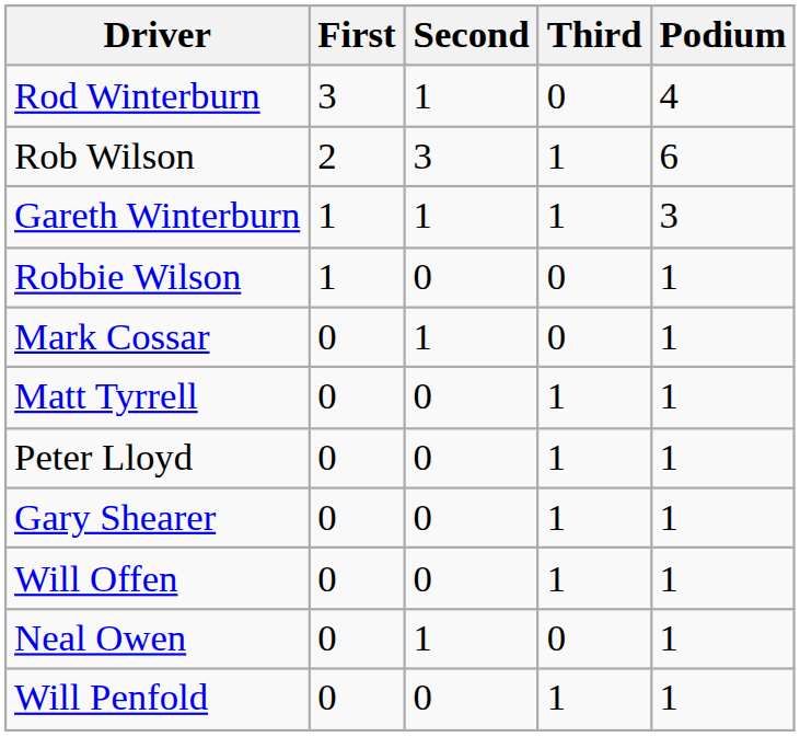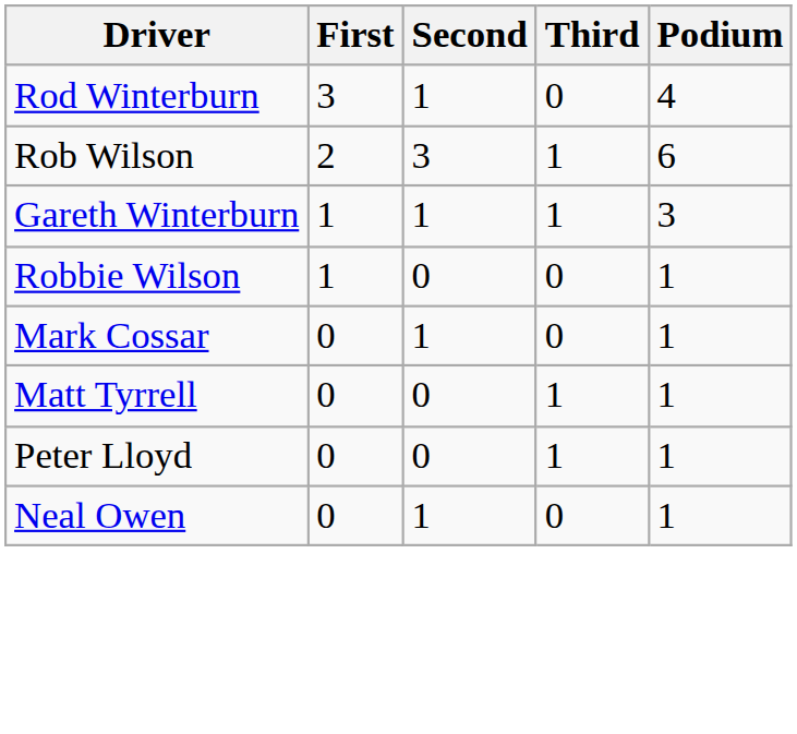 <table class="wikitable sortable" style="text-align:left;">
 <tr>
 <th>Driver</th>
 <th>First</th>
 <th>Second</th>
 <th>Third</th>
 <th>Podium</th>
 </tr>
 <tr>
 <td> <a href='#'>Rod Winterburn</a></td>
 <td>3</td>
 <td>1</td>
 <td>0</td>
 <td>4</td>
 </tr>
 <tr>
 <td> Rob Wilson</td>
 <td>2</td>
 <td>3</td>
 <td>1</td>
 <td>6</td>
 </tr>
 <tr>
 <td> <a href='#'>Gareth Winterburn</a></td>
 <td>1</td>
 <td>1</td>
 <td>1</td>
 <td>3</td>
 </tr>
 <tr>
 <td> <a href='#'>Robbie Wilson</a></td>
 <td>1</td>
 <td>0</td>
 <td>0</td>
 <td>1</td>
 </tr>
 <tr>
 <td> <a href='#'>Mark Cossar</a></td>
 <td>0</td>
 <td>1</td>
 <td>0</td>
 <td>1</td>
 </tr>
 <tr>
 <td> <a href='#'>Matt Tyrrell</a></td>
 <td>0</td>
 <td>0</td>
 <td>1</td>
 <td>1</td>
 </tr>
 <tr>
 <td> Peter Lloyd</td>
 <td>0</td>
 <td>0</td>
 <td>1</td>
 <td>1</td>
 </tr>
 <tr>
-<td> <a href='#'>Gary Shearer</a></td>
-<td>0</td>
-<td>0</td>
-<td>1</td>
-<td>1</td>
-</tr>
-<tr>
-<td> <a href='#'>Will Offen</a></td>
-<td>0</td>
-<td>0</td>
-<td>1</td>
-<td>1</td>
-</tr>
-<tr>
 <td> <a href='#'>Neal Owen</a></td>
 <td>0</td>
 <td>1</td>
 <td>0</td>
 <td>1</td>
 </tr>
-<tr>
-<td> <a href='#'>Will Penfold</a></td>
-<td>0</td>
-<td>0</td>
-<td>1</td>
-<td>1</td>
-</tr>
 </table>
